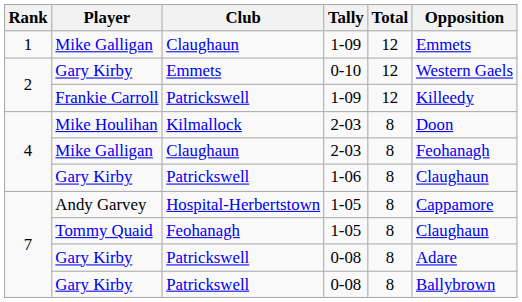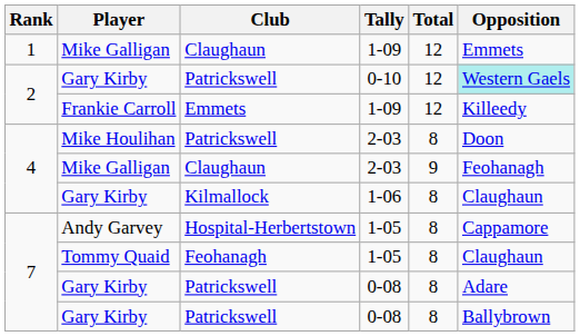 <table class="wikitable">
 <tr>
 <th>Rank</th>
 <th>Player</th>
 <th>Club</th>
 <th>Tally</th>
 <th>Total</th>
 <th>Opposition</th>
 </tr>
 <tr>
 <td rowspan="1" style="text-align:center;">1</td>
 <td><a href='#'>Mike Galligan</a></td>
 <td><a href='#'>Claughaun</a></td>
 <td align=center>1-09</td>
 <td align=center>12</td>
 <td><a href='#'>Emmets</a></td>
 </tr>
 <tr>
 <td rowspan="2" style="text-align:center;">2</td>
 <td><a href='#'>Gary Kirby</a></td>
-<td><a href='#'>Emmets</a></td>
+<td><a href='#'>Patrickswell</a></td>
 <td align=center>0-10</td>
 <td align=center>12</td>
-<td><a href='#'>Western Gaels</a></td>
+<td style="background: paleturquoise;"><a href='#'>Western Gaels</a></td>
 </tr>
 <tr>
 <td><a href='#'>Frankie Carroll</a></td>
-<td><a href='#'>Patrickswell</a></td>
+<td><a href='#'>Emmets</a></td>
 <td align=center>1-09</td>
 <td align=center>12</td>
 <td><a href='#'>Killeedy</a></td>
 </tr>
 <tr>
 <td rowspan="3" style="text-align:center;">4</td>
 <td><a href='#'>Mike Houlihan</a></td>
-<td><a href='#'>Kilmallock</a></td>
+<td><a href='#'>Patrickswell</a></td>
 <td align=center>2-03</td>
 <td align=center>8</td>
 <td><a href='#'>Doon</a></td>
 </tr>
 <tr>
 <td><a href='#'>Mike Galligan</a></td>
 <td><a href='#'>Claughaun</a></td>
 <td align=center>2-03</td>
-<td align=center>8</td>
+<td align=center>9</td>
 <td><a href='#'>Feohanagh</a></td>
 </tr>
 <tr>
 <td><a href='#'>Gary Kirby</a></td>
-<td><a href='#'>Patrickswell</a></td>
+<td><a href='#'>Kilmallock</a></td>
 <td align=center>1-06</td>
 <td align=center>8</td>
 <td><a href='#'>Claughaun</a></td>
 </tr>
 <tr>
 <td rowspan="4" style="text-align:center;">7</td>
 <td>Andy Garvey</td>
 <td><a href='#'>Hospital-Herbertstown</a></td>
 <td align=center>1-05</td>
 <td align=center>8</td>
 <td><a href='#'>Cappamore</a></td>
 </tr>
 <tr>
 <td><a href='#'>Tommy Quaid</a></td>
 <td><a href='#'>Feohanagh</a></td>
 <td align=center>1-05</td>
 <td align=center>8</td>
 <td><a href='#'>Claughaun</a></td>
 </tr>
 <tr>
 <td><a href='#'>Gary Kirby</a></td>
 <td><a href='#'>Patrickswell</a></td>
 <td align=center>0-08</td>
 <td align=center>8</td>
 <td><a href='#'>Adare</a></td>
 </tr>
 <tr>
 <td><a href='#'>Gary Kirby</a></td>
 <td><a href='#'>Patrickswell</a></td>
 <td align=center>0-08</td>
 <td align=center>8</td>
 <td><a href='#'>Ballybrown</a></td>
 </tr>
 </table>
